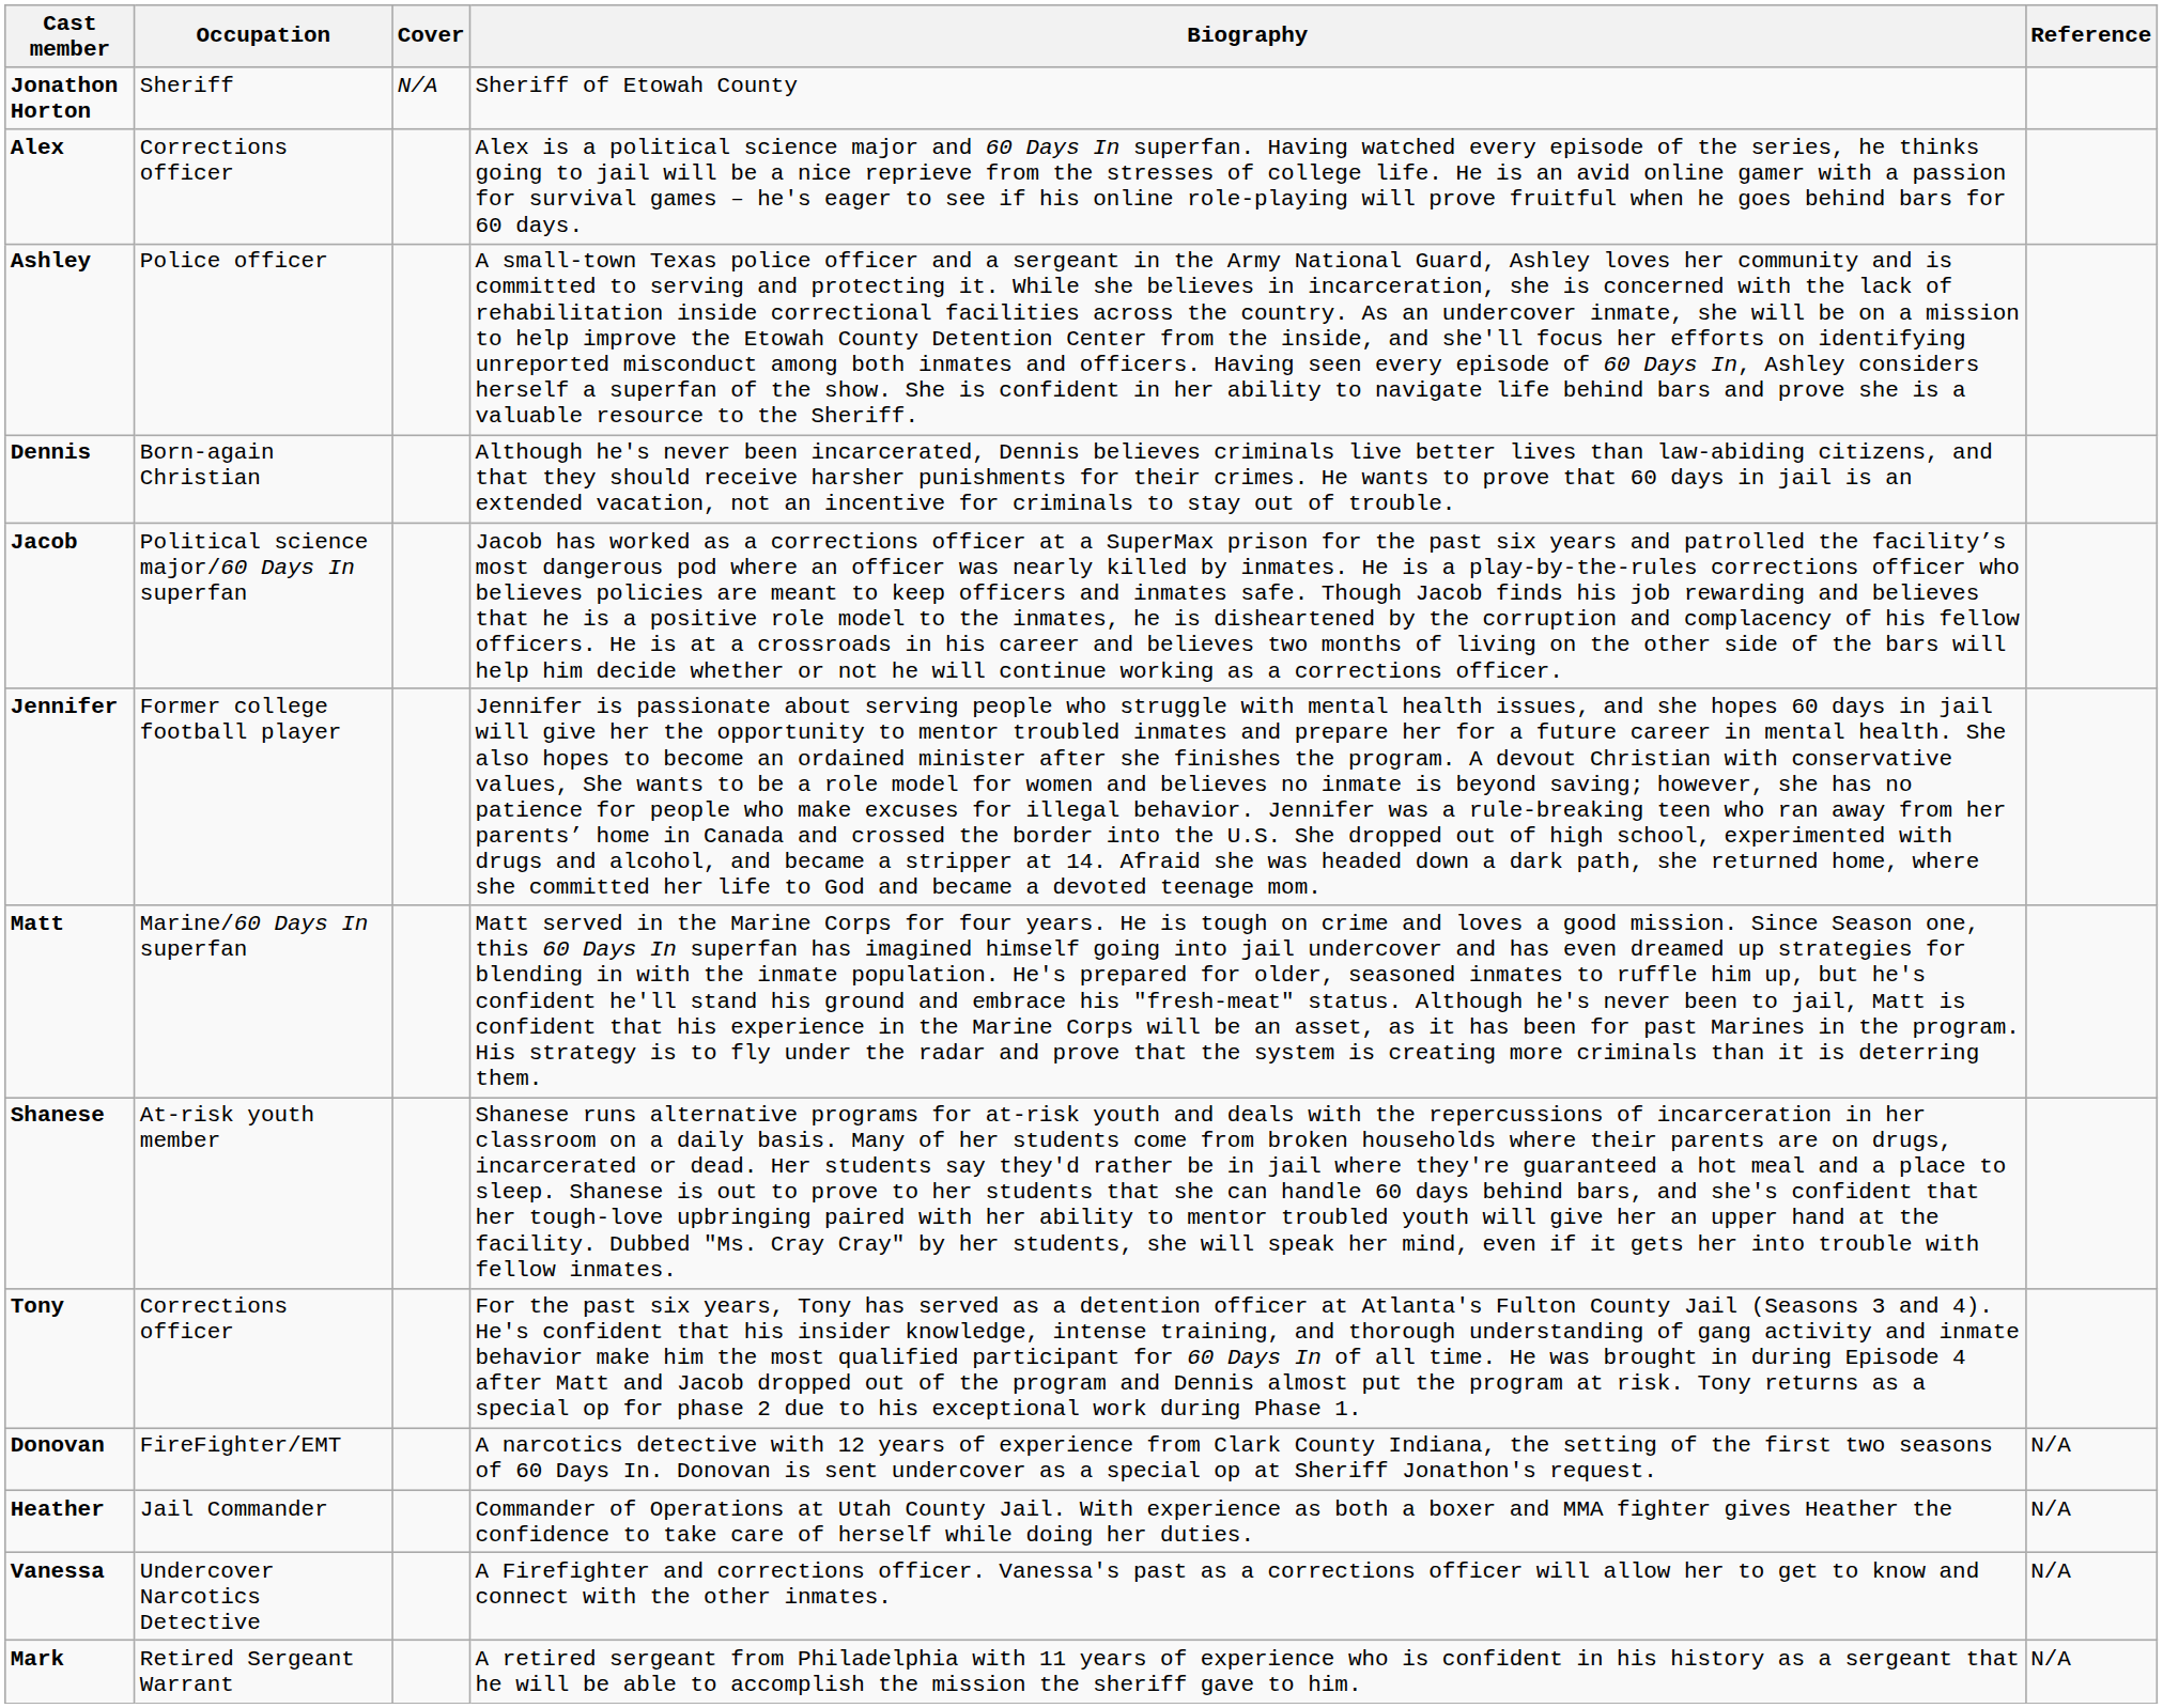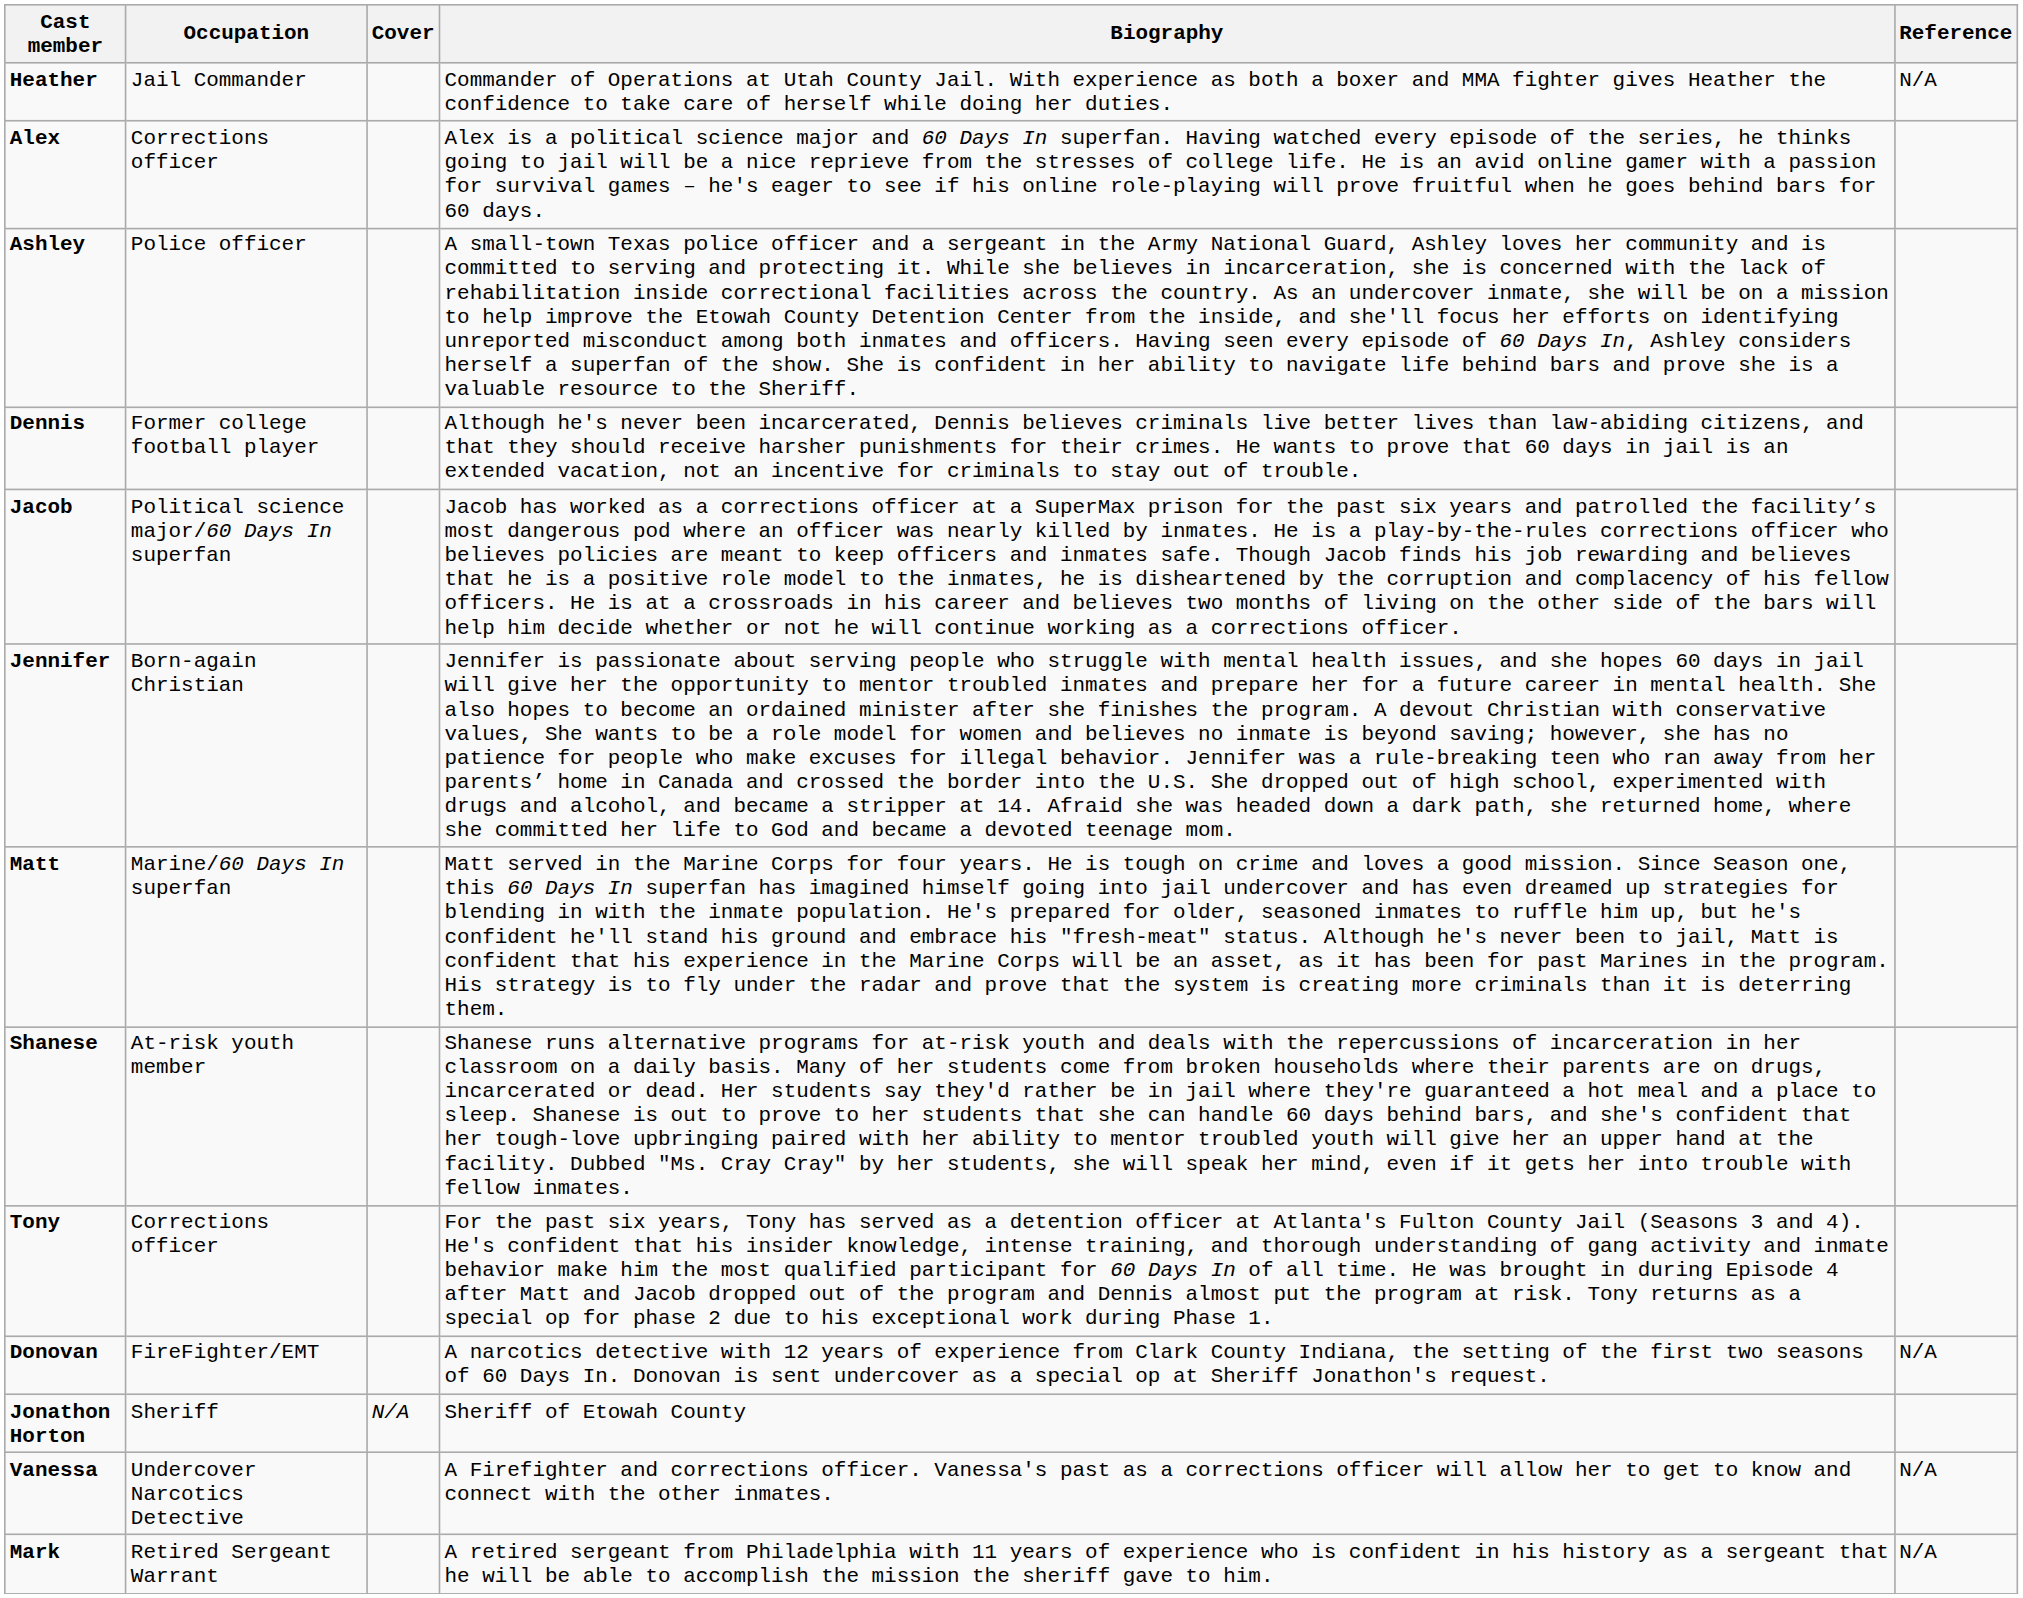 <table class="wikitable sortable">
 <tr valign="center">
 <th>Cast member</th>
 <th>Occupation</th>
 <th>Cover</th>
 <th>Biography</th>
 <th>Reference</th>
 </tr>
 <tr valign="top">
-<td><strong>Jonathon Horton</strong></td>
-<td>Sheriff</td>
-<td><em>N/A</em></td>
-<td>Sheriff of Etowah County</td>
+<td><strong>Heather</strong></td>
+<td>Jail Commander</td>
 <td></td>
+<td>Commander of Operations at Utah County Jail. With experience as both a boxer and MMA fighter gives Heather the confidence to take care of herself while doing her duties.</td>
+<td>N/A</td>
 </tr>
 <tr valign="top">
 <td><strong>Alex</strong></td>
 <td>Corrections officer</td>
 <td></td>
 <td>Alex is a political science major and <em>60 Days In</em> superfan. Having watched every episode of the series, he thinks going to jail will be a nice reprieve from the stresses of college life. He is an avid online gamer with a passion for survival games – he's eager to see if his online role-playing will prove fruitful when he goes behind bars for 60 days.</td>
 <td></td>
 </tr>
 <tr valign="top">
 <td><strong>Ashley</strong></td>
 <td>Police officer</td>
 <td></td>
 <td>A small-town Texas police officer and a sergeant in the Army National Guard, Ashley loves her community and is committed to serving and protecting it. While she believes in incarceration, she is concerned with the lack of rehabilitation inside correctional facilities across the country. As an undercover inmate, she will be on a mission to help improve the Etowah County Detention Center from the inside, and she'll focus her efforts on identifying unreported misconduct among both inmates and officers. Having seen every episode of <em>60 Days In</em>, Ashley considers herself a superfan of the show. She is confident in her ability to navigate life behind bars and prove she is a valuable resource to the Sheriff.</td>
 <td></td>
 </tr>
 <tr valign="top">
 <td><strong>Dennis</strong></td>
-<td>Born-again Christian</td>
+<td>Former college football player</td>
 <td></td>
 <td>Although he's never been incarcerated, Dennis believes criminals live better lives than law-abiding citizens, and that they should receive harsher punishments for their crimes. He wants to prove that 60 days in jail is an extended vacation, not an incentive for criminals to stay out of trouble.</td>
 <td></td>
 </tr>
 <tr valign="top">
 <td><strong>Jacob</strong> </td>
 <td>Political science major/<em>60 Days In</em> superfan</td>
 <td></td>
 <td>Jacob has worked as a corrections officer at a SuperMax prison for the past six years and patrolled the facility’s most dangerous pod where an officer was nearly killed by inmates. He is a play-by-the-rules corrections officer who believes policies are meant to keep officers and inmates safe. Though Jacob finds his job rewarding and believes that he is a positive role model to the inmates, he is disheartened by the corruption and complacency of his fellow officers. He is at a crossroads in his career and believes two months of living on the other side of the bars will help him decide whether or not he will continue working as a corrections officer.</td>
 <td></td>
 </tr>
 <tr valign="top">
 <td><strong>Jennifer</strong></td>
-<td>Former college football player</td>
+<td>Born-again Christian</td>
 <td></td>
 <td>Jennifer is passionate about serving people who struggle with mental health issues, and she hopes 60 days in jail will give her the opportunity to mentor troubled inmates and prepare her for a future career in mental health. She also hopes to become an ordained minister after she finishes the program. A devout Christian with conservative values, She wants to be a role model for women and believes no inmate is beyond saving; however, she has no patience for people who make excuses for illegal behavior. Jennifer was a rule-breaking teen who ran away from her parents’ home in Canada and crossed the border into the U.S. She dropped out of high school, experimented with drugs and alcohol, and became a stripper at 14. Afraid she was headed down a dark path, she returned home, where she committed her life to God and became a devoted teenage mom.</td>
 <td></td>
 </tr>
 <tr valign="top">
 <td><strong>Matt</strong> </td>
 <td>Marine/<em>60 Days In</em> superfan</td>
 <td></td>
 <td>Matt served in the Marine Corps for four years. He is tough on crime and loves a good mission. Since Season one, this <em>60 Days In</em> superfan has imagined himself going into jail undercover and has even dreamed up strategies for blending in with the inmate population. He's prepared for older, seasoned inmates to ruffle him up, but he's confident he'll stand his ground and embrace his "fresh-meat" status. Although he's never been to jail, Matt is confident that his experience in the Marine Corps will be an asset, as it has been for past Marines in the program. His strategy is to fly under the radar and prove that the system is creating more criminals than it is deterring them.</td>
 <td></td>
 </tr>
 <tr valign="top">
 <td><strong>Shanese</strong></td>
 <td>At-risk youth member</td>
 <td></td>
 <td>Shanese runs alternative programs for at-risk youth and deals with the repercussions of incarceration in her classroom on a daily basis. Many of her students come from broken households where their parents are on drugs, incarcerated or dead. Her students say they'd rather be in jail where they're guaranteed a hot meal and a place to sleep. Shanese is out to prove to her students that she can handle 60 days behind bars, and she's confident that her tough-love upbringing paired with her ability to mentor troubled youth will give her an upper hand at the facility. Dubbed "Ms. Cray Cray" by her students, she will speak her mind, even if it gets her into trouble with fellow inmates.</td>
 <td></td>
 </tr>
 <tr valign="top">
 <td><strong>Tony</strong></td>
 <td>Corrections officer</td>
 <td></td>
 <td>For the past six years, Tony has served as a detention officer at Atlanta's Fulton County Jail (Seasons 3 and 4). He's confident that his insider knowledge, intense training, and thorough understanding of gang activity and inmate behavior make him the most qualified participant for <em>60 Days In</em> of all time. He was brought in during Episode 4 after Matt and Jacob dropped out of the program and Dennis almost put the program at risk. Tony returns as a special op for phase 2 due to his exceptional work during Phase 1.</td>
 <td></td>
 </tr>
 <tr valign="top">
 <td><strong>Donovan</strong></td>
 <td>FireFighter/EMT</td>
 <td></td>
 <td>A narcotics detective with 12 years of experience from Clark County Indiana, the setting of the first two seasons of 60 Days In. Donovan is sent undercover as a special op at Sheriff Jonathon's request.</td>
 <td>N/A</td>
 </tr>
 <tr valign="top">
-<td><strong>Heather</strong></td>
-<td>Jail Commander</td>
+<td><strong>Jonathon Horton</strong></td>
+<td>Sheriff</td>
+<td><em>N/A</em></td>
+<td>Sheriff of Etowah County</td>
 <td></td>
-<td>Commander of Operations at Utah County Jail. With experience as both a boxer and MMA fighter gives Heather the confidence to take care of herself while doing her duties.</td>
-<td>N/A</td>
 </tr>
 <tr valign="top">
 <td><strong>Vanessa</strong></td>
 <td>Undercover Narcotics Detective</td>
 <td></td>
 <td>A Firefighter and corrections officer. Vanessa's past as a corrections officer will allow her to get to know and connect with the other inmates.</td>
 <td>N/A</td>
 </tr>
 <tr valign="top">
 <td><strong>Mark</strong></td>
 <td>Retired Sergeant Warrant</td>
 <td></td>
 <td>A retired sergeant from Philadelphia with 11 years of experience who is confident in his history as a sergeant that he will be able to accomplish the mission the sheriff gave to him.</td>
 <td>N/A</td>
 </tr>
 </table>
